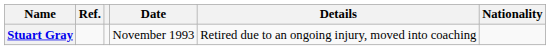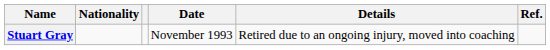 <table class="wikitable plainrowheaders">
 <tr>
 <th scope="col">Name</th>
-<th scope="col">Ref.</th>
+<th scope="col">Nationality</th>
 <th scope="col"></th>
 <th scope="col">Date</th>
 <th scope="col">Details</th>
-<th scope="col">Nationality</th>
+<th scope="col">Ref.</th>
 </tr>
 <tr>
 <th scope="row"><a href='#'>Stuart Gray</a></th>
-<td align="center"></td>
+<td></td>
 <td align="center"></td>
 <td>November 1993</td>
 <td>Retired due to an ongoing injury, moved into coaching</td>
-<td></td>
+<td align="center"></td>
 </tr>
 </table>
